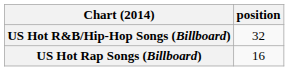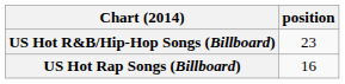 <table class="wikitable plainrowheaders sortable">
 <tr>
 <th scope="col">Chart (2014)</th>
 <th scope="col">position</th>
 </tr>
 <tr>
 <th scope="row">US Hot R&B/Hip-Hop Songs (<em>Billboard</em>)</th>
-<td style="text-align:center;">32</td>
+<td style="text-align:center;">23</td>
 </tr>
 <tr>
 <th scope="row">US Hot Rap Songs (<em>Billboard</em>)</th>
 <td style="text-align:center;">16</td>
 </tr>
 </table>
